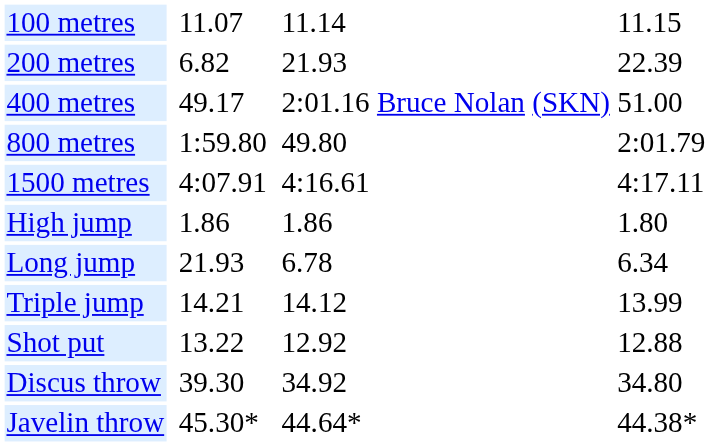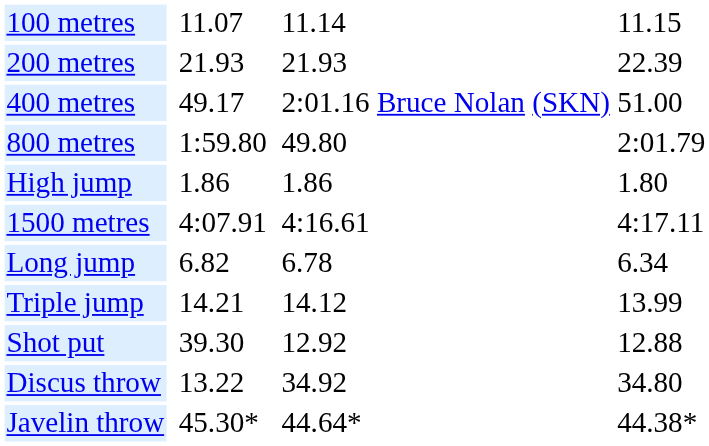 <table>
 <tr>
 <td bgcolor = DDEEFF><a href='#'>100 metres</a></td>
 <td></td>
 <td>11.07</td>
 <td></td>
 <td>11.14</td>
 <td></td>
 <td>11.15</td>
 </tr>
 <tr>
 <td bgcolor = DDEEFF><a href='#'>200 metres</a></td>
 <td></td>
-<td>6.82</td>
+<td>21.93</td>
 <td></td>
 <td>21.93</td>
 <td></td>
 <td>22.39</td>
 </tr>
 <tr>
 <td bgcolor = DDEEFF><a href='#'>400 metres</a></td>
 <td></td>
 <td>49.17</td>
 <td></td>
 <td>2:01.16</td>
 <td> <a href='#'>Bruce Nolan</a> <a href='#'>(SKN)</a></td>
 <td>51.00</td>
 </tr>
 <tr>
 <td bgcolor = DDEEFF><a href='#'>800 metres</a></td>
 <td></td>
 <td>1:59.80</td>
 <td></td>
 <td>49.80</td>
 <td></td>
 <td>2:01.79</td>
 </tr>
 <tr>
+<td bgcolor = DDEEFF><a href='#'>High jump</a></td>
+<td></td>
+<td>1.86</td>
+<td></td>
+<td>1.86</td>
+<td></td>
+<td>1.80</td>
+</tr>
+<tr>
 <td bgcolor = DDEEFF><a href='#'>1500 metres</a></td>
 <td></td>
 <td>4:07.91</td>
 <td></td>
 <td>4:16.61</td>
 <td></td>
 <td>4:17.11</td>
 </tr>
 <tr>
-<td bgcolor = DDEEFF><a href='#'>High jump</a></td>
-<td></td>
-<td>1.86</td>
-<td></td>
-<td>1.86</td>
-<td></td>
-<td>1.80</td>
-</tr>
-<tr>
 <td bgcolor = DDEEFF><a href='#'>Long jump</a></td>
 <td></td>
-<td>21.93</td>
+<td>6.82</td>
 <td></td>
 <td>6.78</td>
 <td></td>
 <td>6.34</td>
 </tr>
 <tr>
 <td bgcolor = DDEEFF><a href='#'>Triple jump</a></td>
 <td></td>
 <td>14.21</td>
 <td></td>
 <td>14.12</td>
 <td></td>
 <td>13.99</td>
 </tr>
 <tr>
 <td bgcolor = DDEEFF><a href='#'>Shot put</a></td>
 <td></td>
-<td>13.22</td>
+<td>39.30</td>
 <td></td>
 <td>12.92</td>
 <td></td>
 <td>12.88</td>
 </tr>
 <tr>
 <td bgcolor = DDEEFF><a href='#'>Discus throw</a></td>
 <td></td>
-<td>39.30</td>
+<td>13.22</td>
 <td></td>
 <td>34.92</td>
 <td></td>
 <td>34.80</td>
 </tr>
 <tr>
 <td bgcolor = DDEEFF><a href='#'>Javelin throw</a></td>
 <td></td>
 <td>45.30*</td>
 <td></td>
 <td>44.64*</td>
 <td></td>
 <td>44.38*</td>
 </tr>
 </table>
